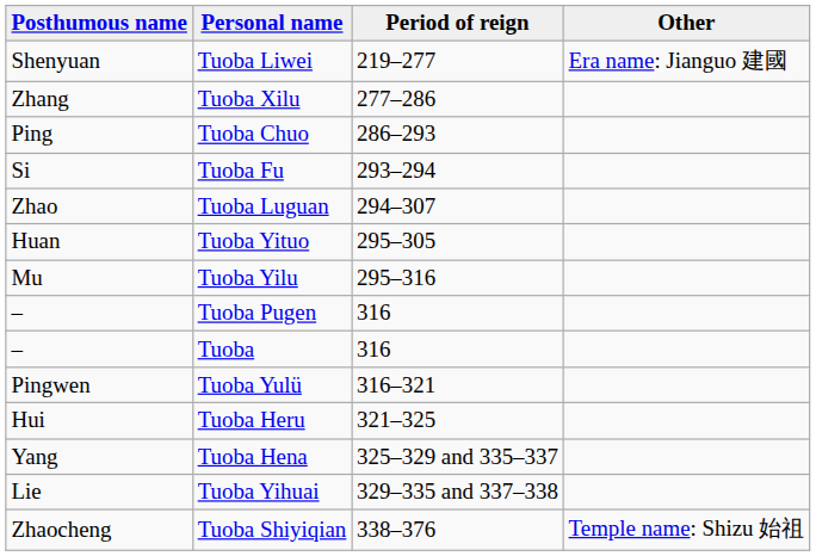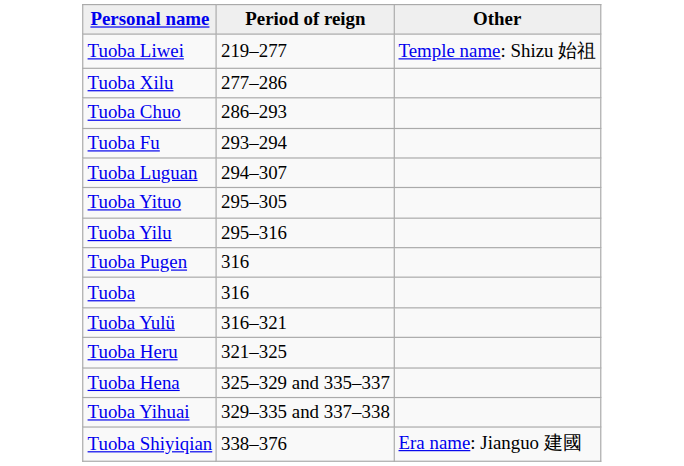 <table class="wikitable" style="margin-left: auto; margin-right: auto; border: none;">
 <tr>
-<th style="background:#efefef;"><a href='#'>Posthumous name</a></th>
 <th style="background:#efefef;"><a href='#'>Personal name</a></th>
 <th style="background:#efefef;">Period of reign</th>
 <th style="background:#efefef;">Other</th>
 </tr>
 <tr>
-<td>Shenyuan</td>
 <td><a href='#'>Tuoba Liwei</a></td>
 <td>219–277</td>
-<td><a href='#'>Era name</a>: Jianguo 建國</td>
+<td><a href='#'>Temple name</a>: Shizu 始祖</td>
 </tr>
 <tr>
-<td>Zhang</td>
 <td><a href='#'>Tuoba Xilu</a></td>
 <td>277–286</td>
 <td></td>
 </tr>
 <tr>
-<td>Ping</td>
 <td><a href='#'>Tuoba Chuo</a></td>
 <td>286–293</td>
 <td></td>
 </tr>
 <tr>
-<td>Si</td>
 <td><a href='#'>Tuoba Fu</a></td>
 <td>293–294</td>
 <td></td>
 </tr>
 <tr>
-<td>Zhao</td>
 <td><a href='#'>Tuoba Luguan</a></td>
 <td>294–307</td>
 <td></td>
 </tr>
 <tr>
-<td>Huan</td>
 <td><a href='#'>Tuoba Yituo</a></td>
 <td>295–305</td>
 <td></td>
 </tr>
 <tr>
-<td>Mu</td>
 <td><a href='#'>Tuoba Yilu</a></td>
 <td>295–316</td>
 <td></td>
 </tr>
 <tr>
-<td>–</td>
 <td><a href='#'>Tuoba Pugen</a></td>
 <td>316</td>
 <td></td>
 </tr>
 <tr>
-<td>–</td>
 <td><a href='#'>Tuoba</a></td>
 <td>316</td>
 <td></td>
 </tr>
 <tr>
-<td>Pingwen</td>
 <td><a href='#'>Tuoba Yulü</a></td>
 <td>316–321</td>
 <td></td>
 </tr>
 <tr>
-<td>Hui</td>
 <td><a href='#'>Tuoba Heru</a></td>
 <td>321–325</td>
 <td></td>
 </tr>
 <tr>
-<td>Yang</td>
 <td><a href='#'>Tuoba Hena</a></td>
 <td>325–329 and 335–337</td>
 <td></td>
 </tr>
 <tr>
-<td>Lie</td>
 <td><a href='#'>Tuoba Yihuai</a></td>
 <td>329–335 and 337–338</td>
 <td></td>
 </tr>
 <tr>
-<td>Zhaocheng</td>
 <td><a href='#'>Tuoba Shiyiqian</a></td>
 <td>338–376</td>
-<td><a href='#'>Temple name</a>: Shizu 始祖</td>
+<td><a href='#'>Era name</a>: Jianguo 建國</td>
 </tr>
 </table>
